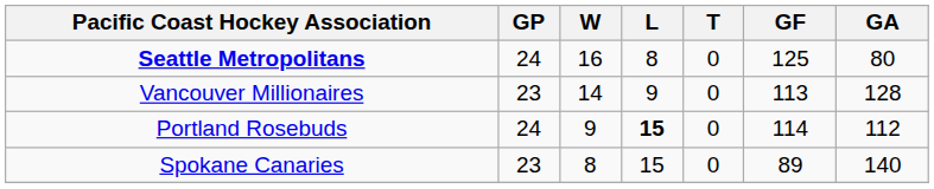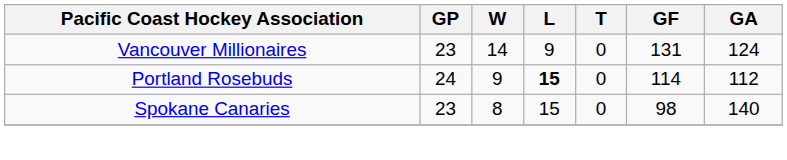 <table class="wikitable" style="text-align:center;">
 <tr>
 <th bgcolor="#DDDDFF" width="40%">Pacific Coast Hockey Association</th>
 <th bgcolor="#DDDDFF" width="5%">GP</th>
 <th bgcolor="#DDDDFF" width="5%">W</th>
 <th bgcolor="#DDDDFF" width="5%">L</th>
 <th bgcolor="#DDDDFF" width="5%">T</th>
 <th bgcolor="#DDDDFF" width="7.5%">GF</th>
 <th bgcolor="#DDDDFF" width="7.5%">GA</th>
 </tr>
 <tr>
-<td><strong><a href='#'>Seattle Metropolitans</a></strong></td>
-<td>24</td>
-<td>16</td>
-<td>8</td>
-<td>0</td>
-<td>125</td>
-<td>80</td>
-</tr>
-<tr>
 <td><a href='#'>Vancouver Millionaires</a></td>
 <td>23</td>
 <td>14</td>
 <td>9</td>
 <td>0</td>
-<td>113</td>
-<td>128</td>
+<td>131</td>
+<td>124</td>
 </tr>
 <tr>
 <td><a href='#'>Portland Rosebuds</a></td>
 <td>24</td>
 <td>9</td>
 <td><strong>15</strong></td>
 <td>0</td>
 <td>114</td>
 <td>112</td>
 </tr>
 <tr>
 <td><a href='#'>Spokane Canaries</a></td>
 <td>23</td>
 <td>8</td>
 <td>15</td>
 <td>0</td>
-<td>89</td>
+<td>98</td>
 <td>140</td>
 </tr>
 <tr>
 </tr>
 </table>
